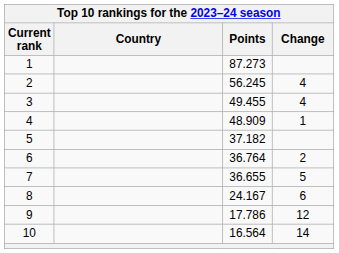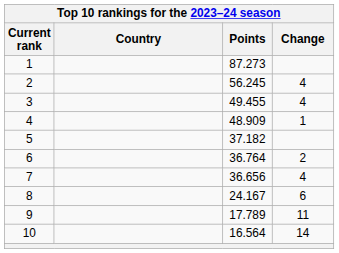 <table class="wikitable" style="text-align:center;">
 <tr>
 <th colspan="4">Top 10 rankings for the <a href='#'>2023–24 season</a></th>
 </tr>
 <tr>
 <th width="60">Current<br>rank</th>
 <th width="220">Country</th>
 <th width="60">Points</th>
 <th width="75">Change</th>
 </tr>
 <tr>
 <td>1</td>
 <td align="left"></td>
 <td>87.273</td>
 <td></td>
 </tr>
 <tr>
 <td>2</td>
 <td align="left"></td>
 <td>56.245</td>
 <td> 4</td>
 </tr>
 <tr>
 <td>3</td>
 <td align="left"></td>
 <td>49.455</td>
 <td> 4</td>
 </tr>
 <tr>
 <td>4</td>
 <td align="left"></td>
 <td>48.909</td>
 <td> 1</td>
 </tr>
 <tr>
 <td>5</td>
 <td align="left"></td>
 <td>37.182</td>
 <td></td>
 </tr>
 <tr>
 <td>6</td>
 <td align="left"></td>
 <td>36.764</td>
 <td> 2</td>
 </tr>
 <tr>
 <td>7</td>
 <td align="left"></td>
-<td>36.655</td>
-<td> 5</td>
+<td>36.656</td>
+<td> 4</td>
 </tr>
 <tr>
 <td>8</td>
 <td align="left"></td>
 <td>24.167</td>
 <td> 6</td>
 </tr>
 <tr>
 <td>9</td>
 <td align="left"></td>
-<td>17.786</td>
-<td> 12</td>
+<td>17.789</td>
+<td> 11</td>
 </tr>
 <tr>
 <td>10</td>
 <td align="left"></td>
 <td>16.564</td>
 <td> 14</td>
 </tr>
 <tr>
 <th colspan="4"></th>
 </tr>
 </table>
